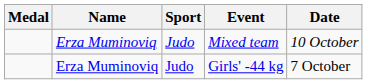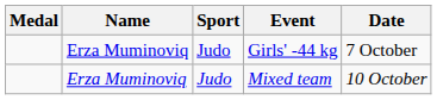 <table class="wikitable sortable"  style="font-size:95%">
 <tr>
 <th>Medal</th>
 <th>Name</th>
 <th>Sport</th>
 <th>Event</th>
 <th>Date</th>
 </tr>
 <tr>
+<td></td>
+<td><a href='#'>Erza Muminoviq</a></td>
+<td><a href='#'>Judo</a></td>
+<td><a href='#'>Girls' -44 kg</a></td>
+<td>7 October</td>
+</tr>
+<tr>
 <td><em></em></td>
 <td><em><a href='#'>Erza Muminoviq</a></em></td>
 <td><em><a href='#'>Judo</a></em></td>
 <td><em><a href='#'>Mixed team</a></em></td>
 <td><em>10 October</em></td>
 </tr>
-<tr>
-<td></td>
-<td><a href='#'>Erza Muminoviq</a></td>
-<td><a href='#'>Judo</a></td>
-<td><a href='#'>Girls' -44 kg</a></td>
-<td>7 October</td>
-</tr>
 </table>
